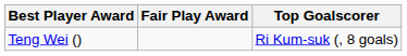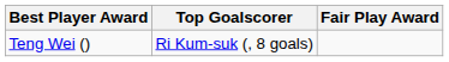 <table class="wikitable">
 <tr>
 <th>Best Player Award</th>
+<th>Top Goalscorer</th>
 <th>Fair Play Award</th>
-<th>Top Goalscorer</th>
 </tr>
 <tr>
 <td><a href='#'>Teng Wei</a> ()</td>
+<td><a href='#'>Ri Kum-suk</a> (, 8 goals)</td>
 <td></td>
-<td><a href='#'>Ri Kum-suk</a> (, 8 goals)</td>
 </tr>
 </table>
